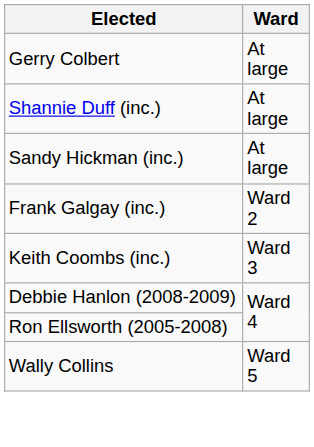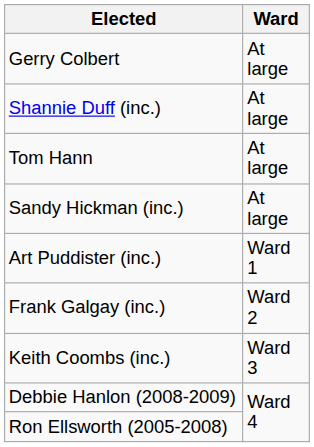 <table class="wikitable">
 <tr>
 <th bgcolor="#DDDDFF" width="200px">Elected</th>
 <th bgcolor="#DDDDFF" width="50px">Ward</th>
 </tr>
 <tr>
 <td>Gerry Colbert</td>
 <td>At large</td>
 </tr>
 <tr>
 <td><a href='#'>Shannie Duff</a> (inc.)</td>
 <td>At large</td>
 </tr>
 <tr>
+<td>Tom Hann</td>
+<td>At large</td>
+</tr>
+<tr>
 <td>Sandy Hickman (inc.)</td>
 <td>At large</td>
+</tr>
+<tr>
+<td>Art Puddister (inc.)</td>
+<td>Ward 1</td>
 </tr>
 <tr>
 <td>Frank Galgay (inc.)</td>
 <td>Ward 2</td>
 </tr>
 <tr>
 <td>Keith Coombs (inc.)</td>
 <td>Ward 3</td>
 </tr>
 <tr>
 <td>Debbie Hanlon (2008-2009)</td>
 <td rowspan=2>Ward 4</td>
 </tr>
 <tr>
 <td>Ron Ellsworth (2005-2008)</td>
 </tr>
-<tr>
-<td>Wally Collins</td>
-<td>Ward 5</td>
-</tr>
 </table>
